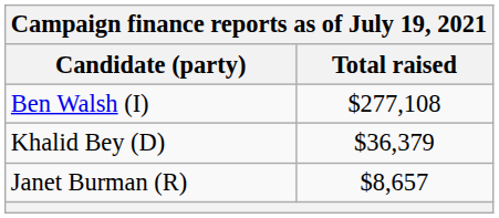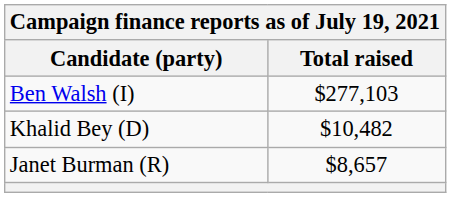 <table class="wikitable sortable">
 <tr>
 <th colspan=3>Campaign finance reports as of July 19, 2021</th>
 </tr>
 <tr style="text-align:center;">
 <th>Candidate (party)</th>
 <th>Total raised</th>
 </tr>
 <tr>
 <td><a href='#'>Ben Walsh</a> (I)</td>
-<td align="center">$277,108</td>
+<td align="center">$277,103</td>
 </tr>
 <tr>
 <td>Khalid Bey (D)</td>
-<td align="center">$36,379</td>
+<td align="center">$10,482</td>
 </tr>
 <tr>
 <td>Janet Burman (R)</td>
 <td align="center">$8,657</td>
 </tr>
 <tr>
 <th colspan="3"></th>
 </tr>
 </table>
